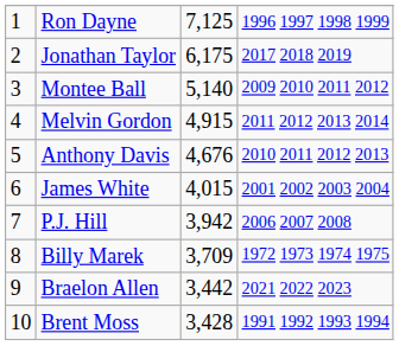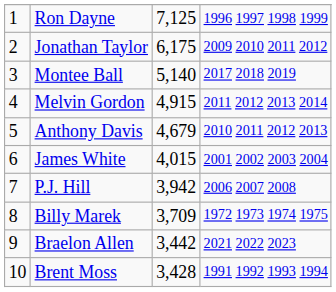 <table class="wikitable">
 <tr>
 </tr>
 <tr>
 <td>1</td>
 <td><a href='#'>Ron Dayne</a></td>
 <td>7,125</td>
 <td style="font-size:80%;"><a href='#'>1996</a> <a href='#'>1997</a> <a href='#'>1998</a> <a href='#'>1999</a></td>
 </tr>
 <tr>
 <td>2</td>
 <td><a href='#'>Jonathan Taylor</a></td>
 <td>6,175</td>
-<td style="font-size:80%;"><a href='#'>2017</a> <a href='#'>2018</a> <a href='#'>2019</a></td>
+<td style="font-size:80%;"><a href='#'>2009</a> <a href='#'>2010</a> <a href='#'>2011</a> <a href='#'>2012</a></td>
 </tr>
 <tr>
 <td>3</td>
 <td><a href='#'>Montee Ball</a></td>
 <td>5,140</td>
-<td style="font-size:80%;"><a href='#'>2009</a> <a href='#'>2010</a> <a href='#'>2011</a> <a href='#'>2012</a></td>
+<td style="font-size:80%;"><a href='#'>2017</a> <a href='#'>2018</a> <a href='#'>2019</a></td>
 </tr>
 <tr>
 <td>4</td>
 <td><a href='#'>Melvin Gordon</a></td>
 <td>4,915</td>
 <td style="font-size:80%;"><a href='#'>2011</a> <a href='#'>2012</a> <a href='#'>2013</a> <a href='#'>2014</a></td>
 </tr>
 <tr>
 <td>5</td>
 <td><a href='#'>Anthony Davis</a></td>
-<td>4,676</td>
+<td>4,679</td>
 <td style="font-size:80%;"><a href='#'>2010</a> <a href='#'>2011</a> <a href='#'>2012</a> <a href='#'>2013</a></td>
 </tr>
 <tr>
 <td>6</td>
 <td><a href='#'>James White</a></td>
 <td>4,015</td>
 <td style="font-size:80%;"><a href='#'>2001</a> <a href='#'>2002</a> <a href='#'>2003</a> <a href='#'>2004</a></td>
 </tr>
 <tr>
 <td>7</td>
 <td><a href='#'>P.J. Hill</a></td>
 <td>3,942</td>
 <td style="font-size:80%;"><a href='#'>2006</a> <a href='#'>2007</a> <a href='#'>2008</a></td>
 </tr>
 <tr>
 <td>8</td>
 <td><a href='#'>Billy Marek</a></td>
 <td>3,709</td>
 <td style="font-size:80%;"><a href='#'>1972</a> <a href='#'>1973</a> <a href='#'>1974</a> <a href='#'>1975</a></td>
 </tr>
 <tr>
 <td>9</td>
 <td><a href='#'>Braelon Allen</a></td>
 <td>3,442</td>
 <td style="font-size:80%;"><a href='#'>2021</a> <a href='#'>2022</a> <a href='#'>2023</a></td>
 </tr>
 <tr>
 <td>10</td>
 <td><a href='#'>Brent Moss</a></td>
 <td>3,428</td>
 <td style="font-size:80%;"><a href='#'>1991</a> <a href='#'>1992</a> <a href='#'>1993</a> <a href='#'>1994</a></td>
 </tr>
 </table>
